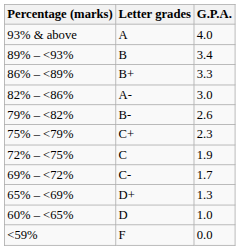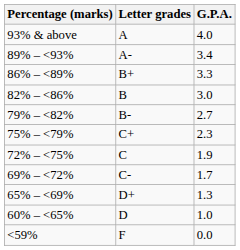 <table class="wikitable">
 <tr>
 <th>Percentage (marks)</th>
 <th>Letter grades</th>
 <th>G.P.A.</th>
 </tr>
 <tr>
 <td>93% & above</td>
 <td>A</td>
 <td>4.0</td>
 </tr>
 <tr>
 <td>89% – <93%</td>
-<td>B</td>
+<td>A-</td>
 <td>3.4</td>
 </tr>
 <tr>
 <td>86% – <89%</td>
 <td>B+</td>
 <td>3.3</td>
 </tr>
 <tr>
 <td>82% – <86%</td>
-<td>A-</td>
+<td>B</td>
 <td>3.0</td>
 </tr>
 <tr>
 <td>79% – <82%</td>
 <td>B-</td>
-<td>2.6</td>
+<td>2.7</td>
 </tr>
 <tr>
 <td>75% – <79%</td>
 <td>C+</td>
 <td>2.3</td>
 </tr>
 <tr>
 <td>72% – <75%</td>
 <td>C</td>
 <td>1.9</td>
 </tr>
 <tr>
 <td>69% – <72%</td>
 <td>C-</td>
 <td>1.7</td>
 </tr>
 <tr>
 <td>65% – <69%</td>
 <td>D+</td>
 <td>1.3</td>
 </tr>
 <tr>
 <td>60% – <65%</td>
 <td>D</td>
 <td>1.0</td>
 </tr>
 <tr>
 <td><59%</td>
 <td>F</td>
 <td>0.0</td>
 </tr>
 </table>
